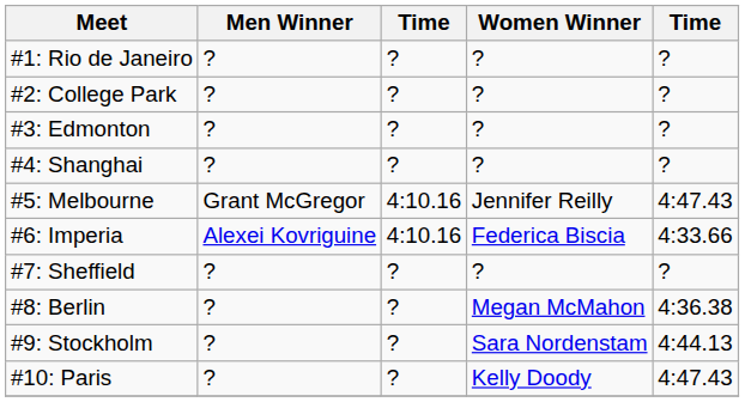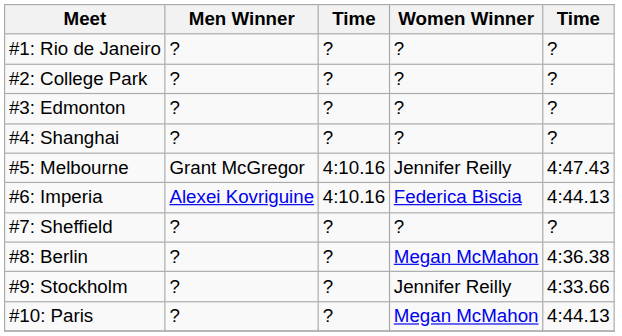 <table class=wikitable>
 <tr>
 <th>Meet</th>
 <th>Men Winner</th>
 <th>Time</th>
 <th>Women Winner</th>
 <th>Time</th>
 </tr>
 <tr>
 <td>#1: Rio de Janeiro</td>
 <td ?>?</td>
 <td ?>?</td>
 <td ?>?</td>
 <td ?>?</td>
 </tr>
 <tr>
 <td>#2: College Park</td>
 <td ?>?</td>
 <td ?>?</td>
 <td ?>?</td>
 <td ?>?</td>
 </tr>
 <tr>
 <td>#3: Edmonton</td>
 <td ?>?</td>
 <td ?>?</td>
 <td ?>?</td>
 <td ?>?</td>
 </tr>
 <tr>
 <td>#4: Shanghai</td>
 <td ?>?</td>
 <td ?>?</td>
 <td ?>?</td>
 <td ?>?</td>
 </tr>
 <tr>
 <td>#5: Melbourne</td>
 <td> Grant McGregor</td>
 <td align=center>4:10.16</td>
 <td> Jennifer Reilly</td>
 <td align=center>4:47.43</td>
 </tr>
 <tr>
 <td>#6: Imperia</td>
 <td> <a href='#'>Alexei Kovriguine</a></td>
 <td align=center>4:10.16</td>
 <td> <a href='#'>Federica Biscia</a></td>
-<td align=center>4:33.66</td>
+<td align=center>4:44.13</td>
 </tr>
 <tr>
 <td>#7: Sheffield</td>
 <td ?>?</td>
 <td ?>?</td>
 <td ?>?</td>
 <td ?>?</td>
 </tr>
 <tr>
 <td>#8: Berlin</td>
 <td ?>?</td>
 <td ?>?</td>
 <td> <a href='#'>Megan McMahon</a></td>
 <td align=center>4:36.38</td>
 </tr>
 <tr>
 <td>#9: Stockholm</td>
 <td ?>?</td>
 <td ?>?</td>
-<td> <a href='#'>Sara Nordenstam</a></td>
-<td align=center>4:44.13</td>
+<td> Jennifer Reilly</td>
+<td align=center>4:33.66</td>
 </tr>
 <tr>
 <td>#10: Paris</td>
 <td ?>?</td>
 <td ?>?</td>
-<td> <a href='#'>Kelly Doody</a></td>
-<td align=center>4:47.43</td>
+<td> <a href='#'>Megan McMahon</a></td>
+<td align=center>4:44.13</td>
 </tr>
 <tr>
 </tr>
 </table>
